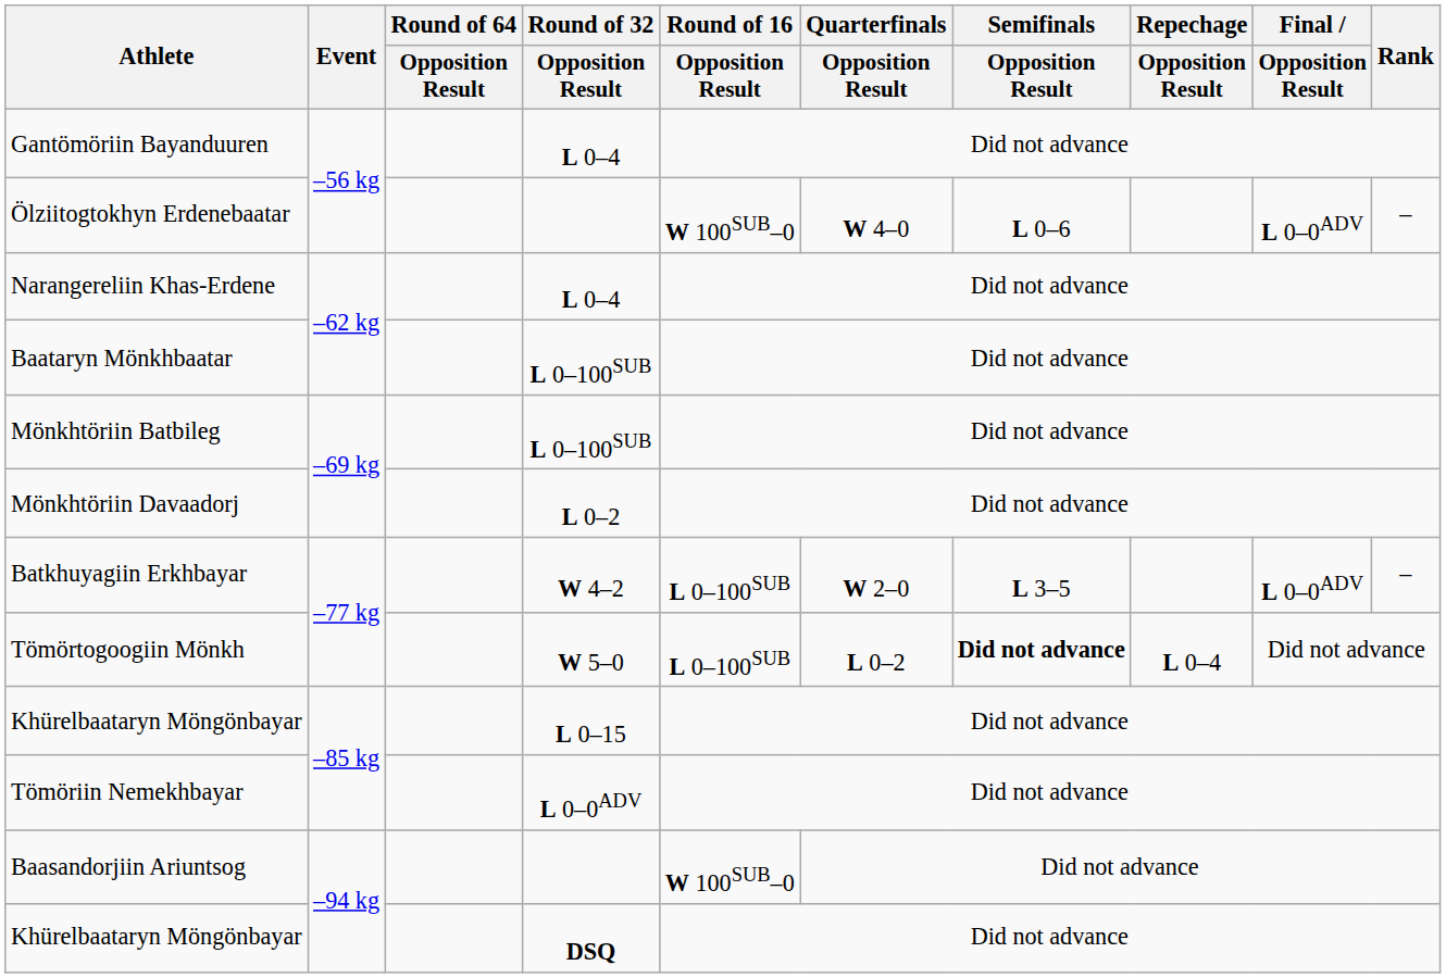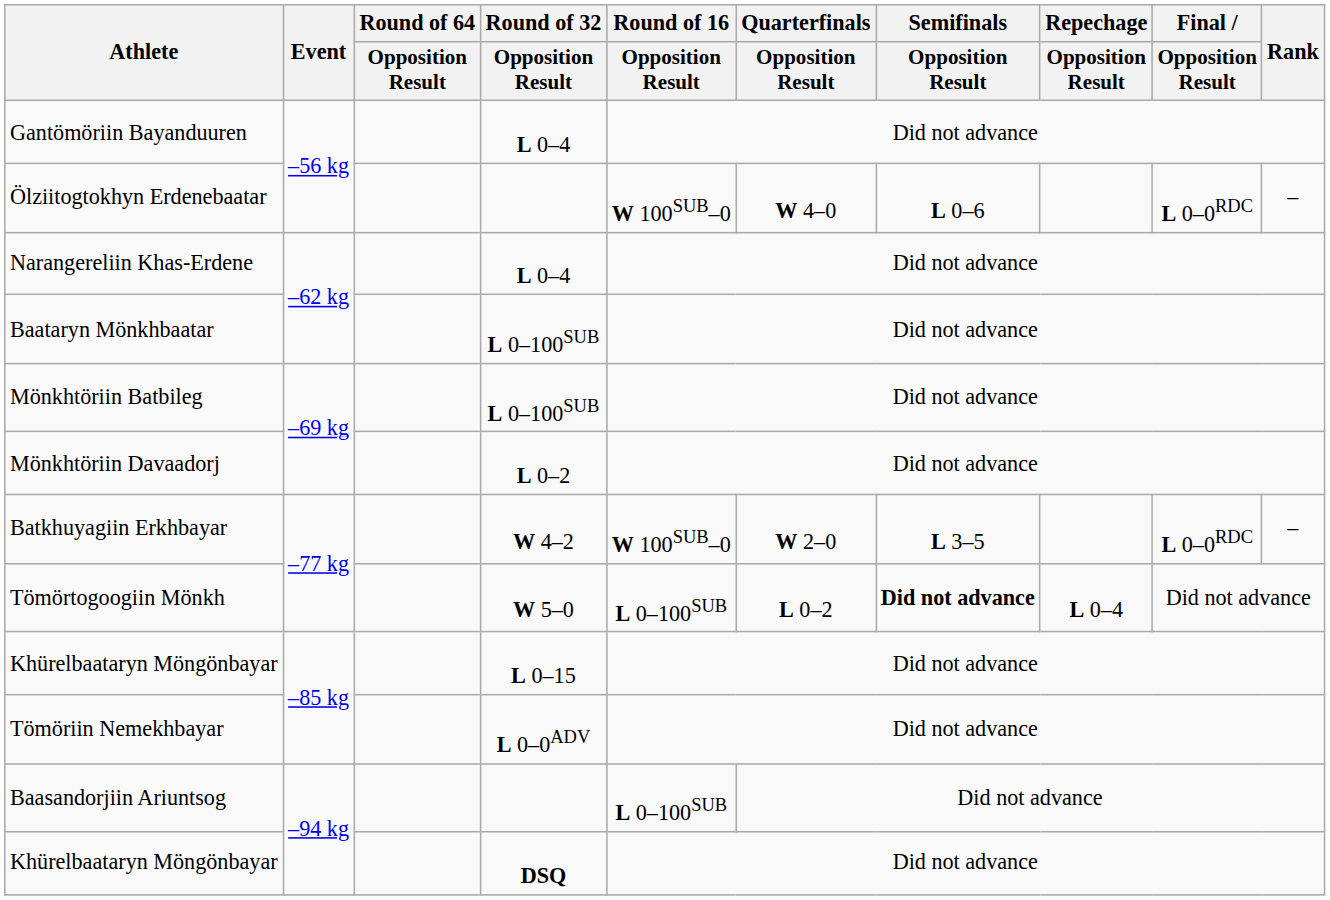 <table class=wikitable style=font-size:90%;text-align:center>
 <tr>
 <th rowspan="2">Athlete</th>
 <th rowspan="2">Event</th>
 <th>Round of 64</th>
 <th>Round of 32</th>
 <th>Round of 16</th>
 <th>Quarterfinals</th>
 <th>Semifinals</th>
 <th>Repechage</th>
 <th>Final / </th>
 <th rowspan=2>Rank</th>
 </tr>
 <tr style="font-size:95%">
 <th>Opposition<br>Result</th>
 <th>Opposition<br>Result</th>
 <th>Opposition<br>Result</th>
 <th>Opposition<br>Result</th>
 <th>Opposition<br>Result</th>
 <th>Opposition<br>Result</th>
 <th>Opposition<br>Result</th>
 </tr>
 <tr>
 <td align=left>Gantömöriin Bayanduuren</td>
 <td align=left rowspan=2><a href='#'>–56 kg</a></td>
 <td></td>
 <td><br><strong>L</strong> 0–4</td>
 <td colspan=6>Did not advance</td>
 </tr>
 <tr>
 <td align=left>Ölziitogtokhyn Erdenebaatar</td>
 <td></td>
 <td></td>
 <td><br><strong>W</strong> 100<sup>SUB</sup>–0</td>
 <td><br><strong>W</strong> 4–0</td>
 <td><br><strong>L</strong> 0–6</td>
 <td></td>
-<td><br><strong>L</strong> 0–0<sup>ADV</sup></td>
+<td><br><strong>L</strong> 0–0<sup>RDC</sup></td>
 <td>–</td>
 </tr>
 <tr>
 <td align=left>Narangereliin Khas-Erdene</td>
 <td align=left rowspan=2><a href='#'>–62 kg</a></td>
 <td></td>
 <td><br><strong>L</strong> 0–4</td>
 <td colspan=6>Did not advance</td>
 </tr>
 <tr>
 <td align=left>Baataryn Mönkhbaatar</td>
 <td></td>
 <td><br><strong>L</strong> 0–100<sup>SUB</sup></td>
 <td colspan=6>Did not advance</td>
 </tr>
 <tr>
 <td align=left>Mönkhtöriin Batbileg</td>
 <td align=left rowspan=2><a href='#'>–69 kg</a></td>
 <td></td>
 <td><br><strong>L</strong> 0–100<sup>SUB</sup></td>
 <td colspan=6>Did not advance</td>
 </tr>
 <tr>
 <td align=left>Mönkhtöriin Davaadorj</td>
 <td></td>
 <td><br><strong>L</strong> 0–2</td>
 <td colspan=6>Did not advance</td>
 </tr>
 <tr>
 <td align=left>Batkhuyagiin Erkhbayar</td>
 <td align=left rowspan=2><a href='#'>–77 kg</a></td>
 <td></td>
 <td><br><strong>W</strong> 4–2</td>
-<td><br><strong>L</strong> 0–100<sup>SUB</sup></td>
+<td><br><strong>W</strong> 100<sup>SUB</sup>–0</td>
 <td><br><strong>W</strong> 2–0</td>
 <td><br><strong>L</strong> 3–5</td>
 <td></td>
-<td><br><strong>L</strong> 0–0<sup>ADV</sup></td>
+<td><br><strong>L</strong> 0–0<sup>RDC</sup></td>
 <td>–</td>
 </tr>
 <tr>
 <td align=left>Tömörtogoogiin Mönkh</td>
 <td></td>
 <td><br><strong>W</strong> 5–0</td>
 <td><br><strong>L</strong> 0–100<sup>SUB</sup></td>
 <td><br><strong>L</strong> 0–2</td>
 <td><strong>Did not advance</strong></td>
 <td><br><strong>L</strong> 0–4</td>
 <td colspan=2>Did not advance</td>
 </tr>
 <tr>
 <td align=left>Khürelbaataryn Möngönbayar</td>
 <td align=left rowspan=2><a href='#'>–85 kg</a></td>
 <td></td>
 <td><br><strong>L</strong> 0–15</td>
 <td colspan=6>Did not advance</td>
 </tr>
 <tr>
 <td align=left>Tömöriin Nemekhbayar</td>
 <td></td>
 <td><br><strong>L</strong> 0–0<sup>ADV</sup></td>
 <td colspan=6>Did not advance</td>
 </tr>
 <tr>
 <td align=left>Baasandorjiin Ariuntsog</td>
 <td align=left rowspan=2><a href='#'>–94 kg</a></td>
 <td></td>
 <td></td>
-<td><br><strong>W</strong> 100<sup>SUB</sup>–0</td>
+<td><br><strong>L</strong> 0–100<sup>SUB</sup></td>
 <td colspan=5>Did not advance</td>
 </tr>
 <tr>
 <td align=left>Khürelbaataryn Möngönbayar</td>
 <td></td>
 <td><br><strong>DSQ</strong></td>
 <td colspan=6>Did not advance</td>
 </tr>
 </table>
